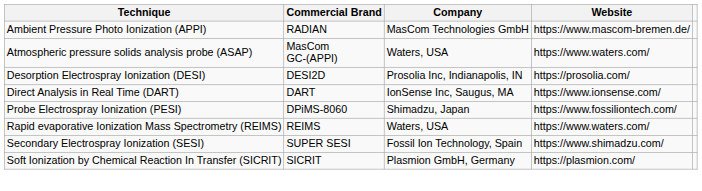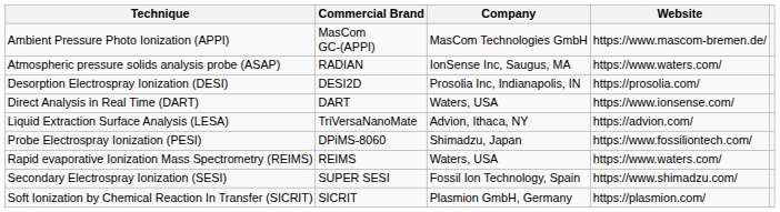 <table class="wikitable">
 <tr>
 <th>Technique</th>
 <th>Commercial Brand</th>
 <th>Company</th>
 <th>Website</th>
 </tr>
 <tr>
 <td>Ambient Pressure Photo Ionization (APPI)</td>
-<td>RADIAN</td>
+<td>MasCom<br>GC-(APPI)</td>
 <td>MasCom Technologies GmbH</td>
 <td>https://www.mascom-bremen.de/</td>
 <td></td>
 </tr>
 <tr>
 <td>Atmospheric pressure solids analysis probe (ASAP)</td>
-<td>MasCom<br>GC-(APPI)</td>
-<td>Waters, USA</td>
+<td>RADIAN</td>
+<td>IonSense Inc, Saugus, MA</td>
 <td>https://www.waters.com/</td>
 <td></td>
 </tr>
 <tr>
 <td>Desorption Electrospray Ionization (DESI)</td>
 <td>DESI2D</td>
 <td>Prosolia Inc, Indianapolis, IN</td>
 <td>https://prosolia.com/</td>
 <td></td>
 </tr>
 <tr>
 <td>Direct Analysis in Real Time (DART)</td>
 <td>DART</td>
-<td>IonSense Inc, Saugus, MA</td>
+<td>Waters, USA</td>
 <td>https://www.ionsense.com/</td>
+<td></td>
+</tr>
+<tr>
+<td>Liquid Extraction Surface Analysis (LESA)</td>
+<td>TriVersaNanoMate</td>
+<td>Advion, Ithaca, NY</td>
+<td>https://advion.com/</td>
 <td></td>
 </tr>
 <tr>
 <td>Probe Electrospray Ionization (PESI)</td>
 <td>DPiMS-8060</td>
 <td>Shimadzu, Japan</td>
 <td>https://www.fossiliontech.com/</td>
 <td></td>
 </tr>
 <tr>
 <td>Rapid evaporative Ionization Mass Spectrometry (REIMS)</td>
 <td>REIMS</td>
 <td>Waters, USA</td>
 <td>https://www.waters.com/</td>
 <td></td>
 </tr>
 <tr>
 <td>Secondary Electrospray Ionization (SESI)</td>
 <td>SUPER SESI</td>
 <td>Fossil Ion Technology, Spain</td>
 <td>https://www.shimadzu.com/</td>
 <td></td>
 </tr>
 <tr>
 <td>Soft Ionization by Chemical Reaction In Transfer (SICRIT)</td>
 <td>SICRIT</td>
 <td>Plasmion GmbH, Germany</td>
 <td>https://plasmion.com/</td>
 <td></td>
 </tr>
 </table>
